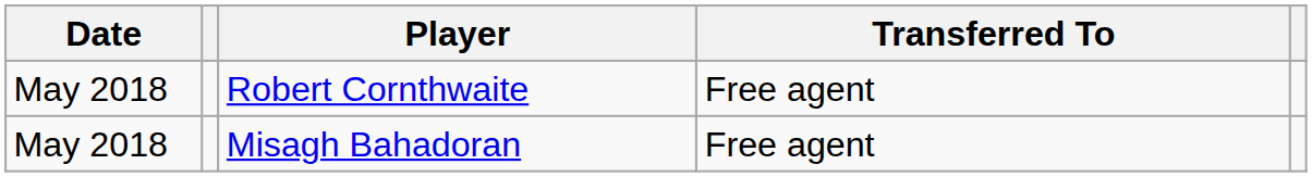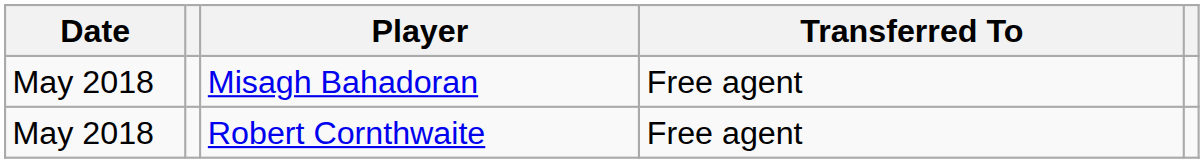 <table class="wikitable plainrowheaders sortable" style="font-size:95%">
 <tr>
 <th scope="col" style="width:78px;">Date</th>
 <th></th>
 <th scope="col" style="width:200px;">Player</th>
 <th scope="col" style="width:250px;">Transferred To</th>
 <th></th>
 </tr>
 <tr>
 <td>May 2018</td>
 <td></td>
-<td> <a href='#'>Robert Cornthwaite</a></td>
+<td> <a href='#'>Misagh Bahadoran</a></td>
 <td>Free agent</td>
 <td></td>
 </tr>
 <tr>
 <td>May 2018</td>
 <td></td>
-<td> <a href='#'>Misagh Bahadoran</a></td>
+<td> <a href='#'>Robert Cornthwaite</a></td>
 <td>Free agent</td>
 <td></td>
 </tr>
 </table>
